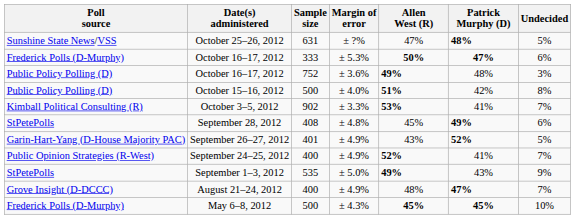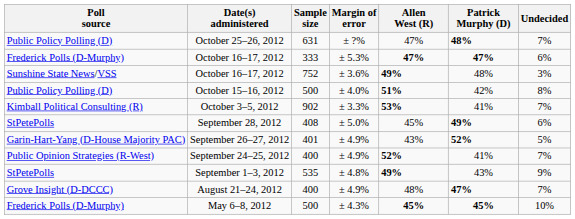 <table class="wikitable">
 <tr>
 <th>Poll<br>source</th>
 <th>Date(s)<br>administered</th>
 <th>Sample<br>size</th>
 <th>Margin of<br>error</th>
 <th style="width:100px;">Allen<br>West (R)</th>
 <th style="width:100px;">Patrick<br>Murphy (D)</th>
 <th>Undecided</th>
 </tr>
 <tr>
-<td><a href='#'>Sunshine State News</a>/<a href='#'>VSS</a></td>
+<td><a href='#'>Public Policy Polling (D)</a></td>
 <td align=center>October 25–26, 2012</td>
 <td align=center>631</td>
 <td align=center>± ?%</td>
 <td align=center>47%</td>
 <td><strong>48%</strong></td>
-<td align=center>5%</td>
+<td align=center>7%</td>
 </tr>
 <tr>
 <td><a href='#'>Frederick Polls (D-Murphy)</a></td>
 <td align=center>October 16–17, 2012</td>
 <td align=center>333</td>
 <td align=center>± 5.3%</td>
-<td align=center><strong>50%</strong></td>
+<td align=center><strong>47%</strong></td>
 <td align=center><strong>47%</strong></td>
 <td align=center>6%</td>
 </tr>
 <tr>
-<td><a href='#'>Public Policy Polling (D)</a></td>
+<td><a href='#'>Sunshine State News</a>/<a href='#'>VSS</a></td>
 <td align=center>October 16–17, 2012</td>
 <td align=center>752</td>
 <td align=center>± 3.6%</td>
 <td><strong>49%</strong></td>
 <td align=center>48%</td>
 <td align=center>3%</td>
 </tr>
 <tr>
 <td><a href='#'>Public Policy Polling (D)</a></td>
 <td align=center>October 15–16, 2012</td>
 <td align=center>500</td>
 <td align=center>± 4.0%</td>
 <td><strong>51%</strong></td>
 <td align=center>42%</td>
 <td align=center>8%</td>
 </tr>
 <tr>
 <td><a href='#'>Kimball Political Consulting (R)</a></td>
 <td align=center>October 3–5, 2012</td>
 <td align=center>902</td>
 <td align=center>± 3.3%</td>
 <td><strong>53%</strong></td>
 <td align=center>41%</td>
 <td align=center>7%</td>
 </tr>
 <tr>
 <td><a href='#'>StPetePolls</a></td>
 <td align=center>September 28, 2012</td>
 <td align=center>408</td>
-<td align=center>± 4.8%</td>
+<td align=center>± 5.0%</td>
 <td align=center>45%</td>
 <td><strong>49%</strong></td>
 <td align=center>6%</td>
 </tr>
 <tr>
 <td><a href='#'>Garin-Hart-Yang (D-House Majority PAC)</a></td>
 <td align=center>September 26–27, 2012</td>
 <td align=center>401</td>
 <td align=center>± 4.9%</td>
 <td align=center>43%</td>
 <td><strong>52%</strong></td>
 <td align=center>5%</td>
 </tr>
 <tr>
 <td><a href='#'>Public Opinion Strategies (R-West)</a></td>
 <td align=center>September 24–25, 2012</td>
 <td align=center>400</td>
 <td align=center>± 4.9%</td>
 <td><strong>52%</strong></td>
 <td align=center>41%</td>
 <td align=center>7%</td>
 </tr>
 <tr>
 <td><a href='#'>StPetePolls</a></td>
 <td align=center>September 1–3, 2012</td>
 <td align=center>535</td>
-<td align=center>± 5.0%</td>
+<td align=center>± 4.8%</td>
 <td><strong>49%</strong></td>
 <td align=center>43%</td>
 <td align=center>9%</td>
 </tr>
 <tr>
 <td><a href='#'>Grove Insight (D-DCCC)</a></td>
 <td align=center>August 21–24, 2012</td>
 <td align=center>400</td>
 <td align=center>± 4.9%</td>
 <td align=center>48%</td>
 <td><strong>47%</strong></td>
 <td align=center>7%</td>
 </tr>
 <tr>
 <td><a href='#'>Frederick Polls (D-Murphy)</a></td>
 <td align=center>May 6–8, 2012</td>
 <td align=center>500</td>
 <td align=center>± 4.3%</td>
 <td align=center><strong>45%</strong></td>
 <td align=center><strong>45%</strong></td>
 <td align=center>10%</td>
 </tr>
 </table>
